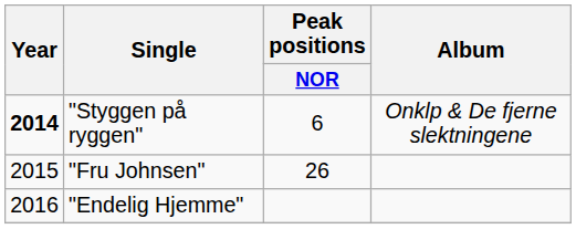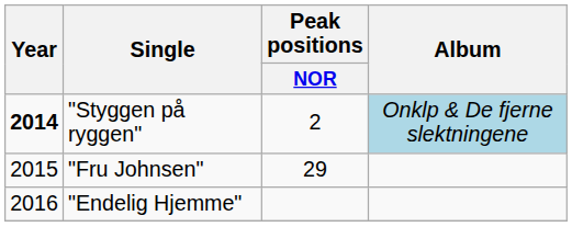 <table class="wikitable">
 <tr>
 <th align="center" rowspan="2" width="10">Year</th>
 <th align="center" rowspan="2" width="140">Single</th>
 <th align="center" colspan="1" width="20">Peak positions</th>
 <th align="center" rowspan="2" width="140">Album</th>
 </tr>
 <tr>
 <th scope="col" style="width:3em;font-size:90%;"><a href='#'>NOR</a><br></th>
 </tr>
 <tr>
 <td style="text-align:center;"><strong>2014</strong></td>
 <td>"Styggen på ryggen"</td>
-<td style="text-align:center;">6</td>
-<td style="text-align:center;"><em>Onklp & De fjerne slektningene</em></td>
+<td style="text-align:center;">2</td>
+<td style="background: lightblue; text-align:center;"><em>Onklp & De fjerne slektningene</em></td>
 </tr>
 <tr>
 <td style="text-align:center;">2015</td>
 <td>"Fru Johnsen"</td>
-<td style="text-align:center;">26</td>
+<td style="text-align:center;">29</td>
 <td style="text-align:center;"></td>
 </tr>
 <tr>
 <td style="text-align:center;">2016</td>
 <td>"Endelig Hjemme"</td>
 <td style="text-align:center;"></td>
 <td style="text-align:center;"></td>
 </tr>
 <tr>
 </tr>
 </table>
